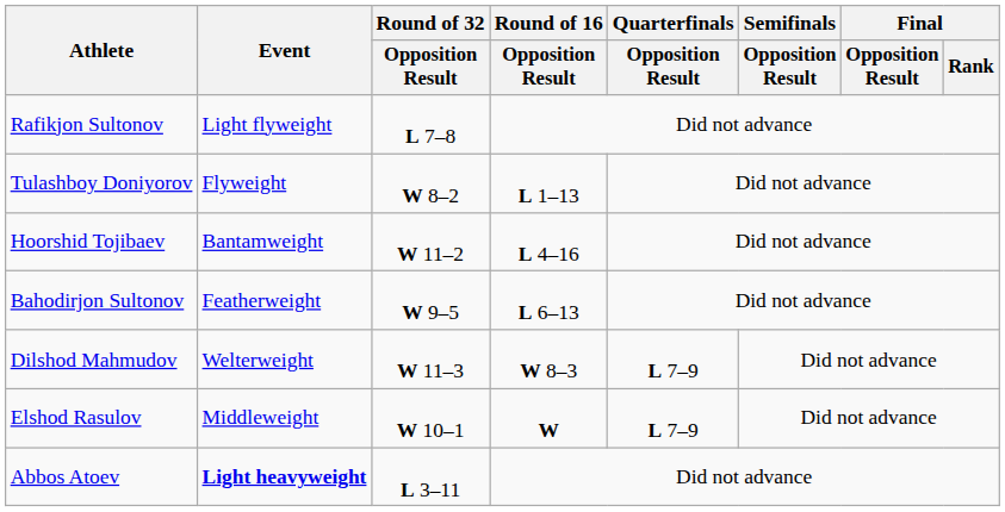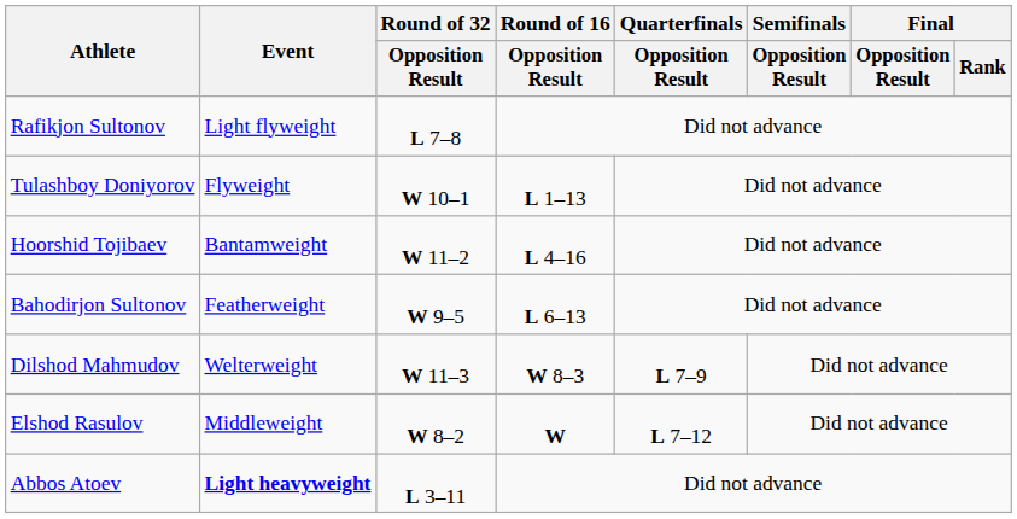 <table class="wikitable" style="font-size:90%">
 <tr>
 <th rowspan="2">Athlete</th>
 <th rowspan="2">Event</th>
 <th>Round of 32</th>
 <th>Round of 16</th>
 <th>Quarterfinals</th>
 <th>Semifinals</th>
 <th colspan=2>Final</th>
 </tr>
 <tr style="font-size:95%">
 <th>Opposition<br>Result</th>
 <th>Opposition<br>Result</th>
 <th>Opposition<br>Result</th>
 <th>Opposition<br>Result</th>
 <th>Opposition<br>Result</th>
 <th>Rank</th>
 </tr>
 <tr align=center>
 <td align=left><a href='#'>Rafikjon Sultonov</a></td>
 <td align=left><a href='#'>Light flyweight</a></td>
 <td><br><strong>L</strong> 7–8</td>
 <td colspan=5>Did not advance</td>
 </tr>
 <tr align=center>
 <td align=left><a href='#'>Tulashboy Doniyorov</a></td>
 <td align=left><a href='#'>Flyweight</a></td>
-<td><br><strong>W</strong> 8–2</td>
+<td><br><strong>W</strong> 10–1</td>
 <td><br><strong>L</strong> 1–13</td>
 <td colspan=4>Did not advance</td>
 </tr>
 <tr align=center>
 <td align=left><a href='#'>Hoorshid Tojibaev</a></td>
 <td align=left><a href='#'>Bantamweight</a></td>
 <td><br><strong>W</strong> 11–2</td>
 <td><br><strong>L</strong> 4–16</td>
 <td colspan=4>Did not advance</td>
 </tr>
 <tr align=center>
 <td align=left><a href='#'>Bahodirjon Sultonov</a></td>
 <td align=left><a href='#'>Featherweight</a></td>
 <td><br><strong>W</strong> 9–5</td>
 <td><br><strong>L</strong> 6–13</td>
 <td colspan=4>Did not advance</td>
 </tr>
 <tr align=center>
 <td align=left><a href='#'>Dilshod Mahmudov</a></td>
 <td align=left><a href='#'>Welterweight</a></td>
 <td><br><strong>W</strong> 11–3</td>
 <td> <br> <strong>W</strong> 8–3</td>
 <td><br><strong>L</strong> 7–9</td>
 <td colspan=3>Did not advance</td>
 </tr>
 <tr align=center>
 <td align=left><a href='#'>Elshod Rasulov</a></td>
 <td align=left><a href='#'>Middleweight</a></td>
-<td><br><strong>W</strong> 10–1</td>
+<td><br><strong>W</strong> 8–2</td>
 <td><br><strong>W</strong> </td>
-<td><br><strong>L</strong> 7–9</td>
+<td><br> <strong>L</strong> 7–12</td>
 <td colspan=3>Did not advance</td>
 </tr>
 <tr align=center>
 <td align=left><a href='#'>Abbos Atoev</a></td>
 <td align=left><strong><a href='#'>Light heavyweight</a></strong></td>
 <td><br><strong>L</strong> 3–11</td>
 <td colspan=5>Did not advance</td>
 </tr>
 </table>
